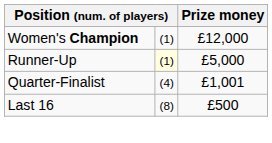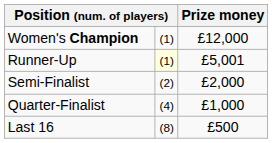 <table class="wikitable">
 <tr>
 <th colspan=2 width=190px>Position <small>(num. of players)</small></th>
 <th>Prize money</th>
 </tr>
 <tr>
 <td>Women's <strong>Champion</strong></td>
 <td align=center><small>(1)</small></td>
 <td align=center>£12,000</td>
 </tr>
 <tr>
 <td>Runner-Up</td>
 <td align=center style="background: lightyellow;"><small>(1)</small></td>
-<td align=center>£5,000</td>
+<td align=center>£5,001</td>
+</tr>
+<tr>
+<td>Semi-Finalist</td>
+<td align=center><small>(2)</small></td>
+<td align=center>£2,000</td>
 </tr>
 <tr>
 <td>Quarter-Finalist</td>
 <td align=center><small>(4)</small></td>
-<td align=center>£1,001</td>
+<td align=center>£1,000</td>
 </tr>
 <tr>
 <td>Last 16</td>
 <td align=center><small>(8)</small></td>
 <td align=center>£500</td>
 </tr>
 </table>
